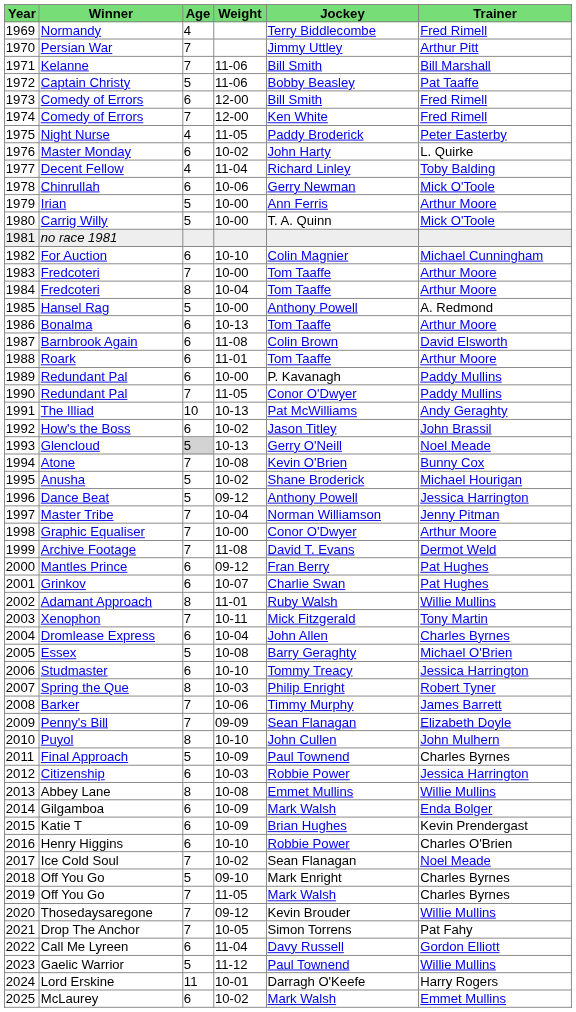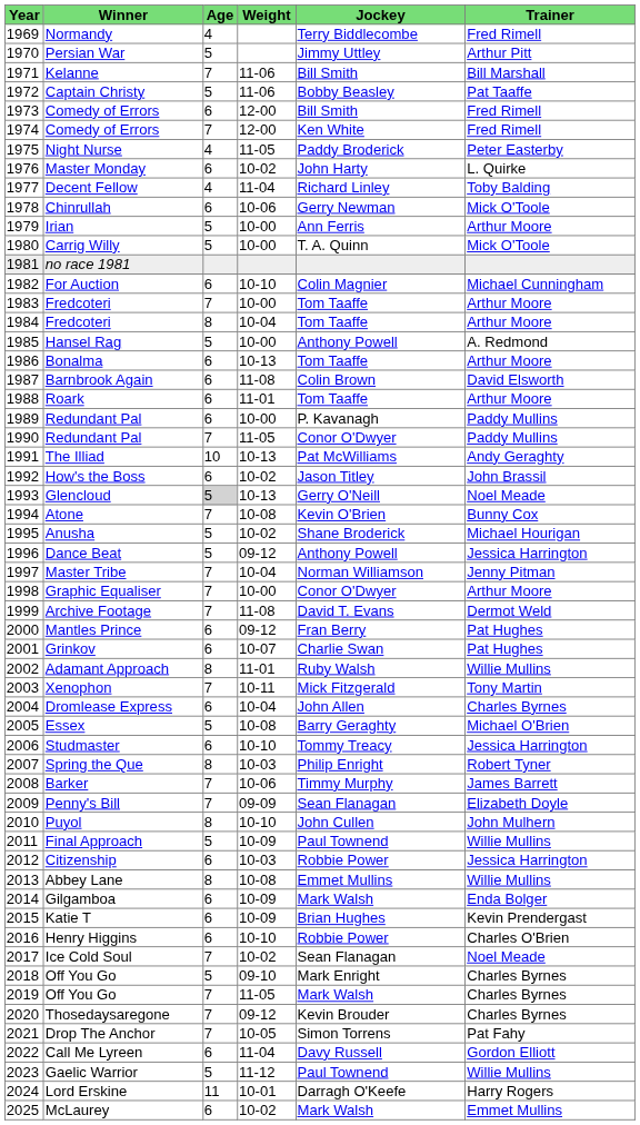 <table class = "sortable" | border="1" style="border-collapse: collapse; font-size:90%">
 <tr bgcolor="#77dd77" align="center">
 <th width="36px"><strong>Year</strong><br></th>
 <th width="160px"><strong>Winner</strong><br></th>
 <th width="32px"><strong>Age</strong><br></th>
 <th width="56px"><strong>Weight</strong><br></th>
 <th width="180px"><strong>Jockey</strong><br></th>
 <th width="180px"><strong>Trainer</strong><br></th>
 </tr>
 <tr>
 <td>1969</td>
 <td><a href='#'>Normandy</a></td>
 <td>4</td>
 <td></td>
 <td><a href='#'>Terry Biddlecombe</a></td>
 <td><a href='#'>Fred Rimell</a></td>
 </tr>
 <tr>
 <td>1970</td>
 <td><a href='#'>Persian War</a></td>
-<td>7</td>
+<td>5</td>
 <td></td>
 <td><a href='#'>Jimmy Uttley</a></td>
 <td><a href='#'>Arthur Pitt</a></td>
 </tr>
 <tr>
 <td>1971</td>
 <td><a href='#'>Kelanne</a></td>
 <td>7</td>
 <td>11-06</td>
 <td><a href='#'>Bill Smith</a></td>
 <td><a href='#'>Bill Marshall</a></td>
 </tr>
 <tr>
 <td>1972</td>
 <td><a href='#'>Captain Christy</a></td>
 <td>5</td>
 <td>11-06</td>
 <td><a href='#'>Bobby Beasley</a></td>
 <td><a href='#'>Pat Taaffe</a></td>
 </tr>
 <tr>
 <td>1973</td>
 <td><a href='#'>Comedy of Errors</a></td>
 <td>6</td>
 <td>12-00</td>
 <td><a href='#'>Bill Smith</a></td>
 <td><a href='#'>Fred Rimell</a></td>
 </tr>
 <tr>
 <td>1974</td>
 <td><a href='#'>Comedy of Errors</a></td>
 <td>7</td>
 <td>12-00</td>
 <td><a href='#'>Ken White</a></td>
 <td><a href='#'>Fred Rimell</a></td>
 </tr>
 <tr>
 <td>1975</td>
 <td><a href='#'>Night Nurse</a></td>
 <td>4</td>
 <td>11-05</td>
 <td><a href='#'>Paddy Broderick</a></td>
 <td><a href='#'>Peter Easterby</a></td>
 </tr>
 <tr>
 <td>1976</td>
 <td><a href='#'>Master Monday</a></td>
 <td>6</td>
 <td>10-02</td>
 <td><a href='#'>John Harty</a></td>
 <td>L. Quirke</td>
 </tr>
 <tr>
 <td>1977</td>
 <td><a href='#'>Decent Fellow</a></td>
 <td>4</td>
 <td>11-04</td>
 <td><a href='#'>Richard Linley</a></td>
 <td><a href='#'>Toby Balding</a></td>
 </tr>
 <tr>
 <td>1978</td>
 <td><a href='#'>Chinrullah</a></td>
 <td>6</td>
 <td>10-06</td>
 <td><a href='#'>Gerry Newman</a></td>
 <td><a href='#'>Mick O'Toole</a></td>
 </tr>
 <tr>
 <td>1979</td>
 <td><a href='#'>Irian</a></td>
 <td>5</td>
 <td>10-00</td>
 <td><a href='#'>Ann Ferris</a></td>
 <td><a href='#'>Arthur Moore</a></td>
 </tr>
 <tr>
 <td>1980</td>
 <td><a href='#'>Carrig Willy</a></td>
 <td>5</td>
 <td>10-00</td>
 <td>T. A. Quinn</td>
 <td><a href='#'>Mick O'Toole</a></td>
 </tr>
 <tr bgcolor="#eeeeee">
 <td><span>1981</span></td>
 <td><em>no race 1981</em></td>
 <td></td>
 <td></td>
 <td></td>
 <td></td>
 </tr>
 <tr>
 <td>1982</td>
 <td><a href='#'>For Auction</a></td>
 <td>6</td>
 <td>10-10</td>
 <td><a href='#'>Colin Magnier</a></td>
 <td><a href='#'>Michael Cunningham</a></td>
 </tr>
 <tr>
 <td>1983</td>
 <td><a href='#'>Fredcoteri</a></td>
 <td>7</td>
 <td>10-00</td>
 <td><a href='#'>Tom Taaffe</a></td>
 <td><a href='#'>Arthur Moore</a></td>
 </tr>
 <tr>
 <td>1984</td>
 <td><a href='#'>Fredcoteri</a></td>
 <td>8</td>
 <td>10-04</td>
 <td><a href='#'>Tom Taaffe</a></td>
 <td><a href='#'>Arthur Moore</a></td>
 </tr>
 <tr>
 <td>1985</td>
 <td><a href='#'>Hansel Rag</a></td>
 <td>5</td>
 <td>10-00</td>
 <td><a href='#'>Anthony Powell</a></td>
 <td>A. Redmond</td>
 </tr>
 <tr>
 <td>1986</td>
 <td><a href='#'>Bonalma</a></td>
 <td>6</td>
 <td>10-13</td>
 <td><a href='#'>Tom Taaffe</a></td>
 <td><a href='#'>Arthur Moore</a></td>
 </tr>
 <tr>
 <td>1987</td>
 <td><a href='#'>Barnbrook Again</a></td>
 <td>6</td>
 <td>11-08</td>
 <td><a href='#'>Colin Brown</a></td>
 <td><a href='#'>David Elsworth</a></td>
 </tr>
 <tr>
 <td>1988</td>
 <td><a href='#'>Roark</a></td>
 <td>6</td>
 <td>11-01</td>
 <td><a href='#'>Tom Taaffe</a></td>
 <td><a href='#'>Arthur Moore</a></td>
 </tr>
 <tr>
 <td>1989</td>
 <td><a href='#'>Redundant Pal</a></td>
 <td>6</td>
 <td>10-00</td>
 <td>P. Kavanagh</td>
 <td><a href='#'>Paddy Mullins</a></td>
 </tr>
 <tr>
 <td>1990</td>
 <td><a href='#'>Redundant Pal</a></td>
 <td>7</td>
 <td>11-05</td>
 <td><a href='#'>Conor O'Dwyer</a></td>
 <td><a href='#'>Paddy Mullins</a></td>
 </tr>
 <tr>
 <td>1991</td>
 <td><a href='#'>The Illiad</a> </td>
 <td>10</td>
 <td>10-13</td>
 <td><a href='#'>Pat McWilliams</a></td>
 <td><a href='#'>Andy Geraghty</a></td>
 </tr>
 <tr>
 <td>1992</td>
 <td><a href='#'>How's the Boss</a></td>
 <td>6</td>
 <td>10-02</td>
 <td><a href='#'>Jason Titley</a></td>
 <td><a href='#'>John Brassil</a></td>
 </tr>
 <tr>
 <td>1993</td>
 <td><a href='#'>Glencloud</a></td>
 <td style="background: lightgrey;">5</td>
 <td>10-13</td>
 <td><a href='#'>Gerry O'Neill</a></td>
 <td><a href='#'>Noel Meade</a></td>
 </tr>
 <tr>
 <td>1994</td>
 <td><a href='#'>Atone</a></td>
 <td>7</td>
 <td>10-08</td>
 <td><a href='#'>Kevin O'Brien</a></td>
 <td><a href='#'>Bunny Cox</a></td>
 </tr>
 <tr>
 <td>1995</td>
 <td><a href='#'>Anusha</a></td>
 <td>5</td>
 <td>10-02</td>
 <td><a href='#'>Shane Broderick</a></td>
 <td><a href='#'>Michael Hourigan</a></td>
 </tr>
 <tr>
 <td>1996</td>
 <td><a href='#'>Dance Beat</a></td>
 <td>5</td>
 <td>09-12</td>
 <td><a href='#'>Anthony Powell</a></td>
 <td><a href='#'>Jessica Harrington</a></td>
 </tr>
 <tr>
 <td>1997</td>
 <td><a href='#'>Master Tribe</a></td>
 <td>7</td>
 <td>10-04</td>
 <td><a href='#'>Norman Williamson</a></td>
 <td><a href='#'>Jenny Pitman</a></td>
 </tr>
 <tr>
 <td>1998</td>
 <td><a href='#'>Graphic Equaliser</a></td>
 <td>7</td>
 <td>10-00</td>
 <td><a href='#'>Conor O'Dwyer</a></td>
 <td><a href='#'>Arthur Moore</a></td>
 </tr>
 <tr>
 <td>1999</td>
 <td><a href='#'>Archive Footage</a></td>
 <td>7</td>
 <td>11-08</td>
 <td><a href='#'>David T. Evans</a></td>
 <td><a href='#'>Dermot Weld</a></td>
 </tr>
 <tr>
 <td>2000</td>
 <td><a href='#'>Mantles Prince</a></td>
 <td>6</td>
 <td>09-12</td>
 <td><a href='#'>Fran Berry</a></td>
 <td><a href='#'>Pat Hughes</a></td>
 </tr>
 <tr>
 <td>2001</td>
 <td><a href='#'>Grinkov</a></td>
 <td>6</td>
 <td>10-07</td>
 <td><a href='#'>Charlie Swan</a></td>
 <td><a href='#'>Pat Hughes</a></td>
 </tr>
 <tr>
 <td>2002</td>
 <td><a href='#'>Adamant Approach</a></td>
 <td>8</td>
 <td>11-01</td>
 <td><a href='#'>Ruby Walsh</a></td>
 <td><a href='#'>Willie Mullins</a></td>
 </tr>
 <tr>
 <td>2003</td>
 <td><a href='#'>Xenophon</a></td>
 <td>7</td>
 <td>10-11</td>
 <td><a href='#'>Mick Fitzgerald</a></td>
 <td><a href='#'>Tony Martin</a></td>
 </tr>
 <tr>
 <td>2004</td>
 <td><a href='#'>Dromlease Express</a></td>
 <td>6</td>
 <td>10-04</td>
 <td><a href='#'>John Allen</a></td>
 <td><a href='#'>Charles Byrnes</a></td>
 </tr>
 <tr>
 <td>2005</td>
 <td><a href='#'>Essex</a></td>
 <td>5</td>
 <td>10-08</td>
 <td><a href='#'>Barry Geraghty</a></td>
 <td><a href='#'>Michael O'Brien</a></td>
 </tr>
 <tr>
 <td>2006</td>
 <td><a href='#'>Studmaster</a></td>
 <td>6</td>
 <td>10-10</td>
 <td><a href='#'>Tommy Treacy</a></td>
 <td><a href='#'>Jessica Harrington</a></td>
 </tr>
 <tr>
 <td>2007</td>
 <td><a href='#'>Spring the Que</a></td>
 <td>8</td>
 <td>10-03</td>
 <td><a href='#'>Philip Enright</a></td>
 <td><a href='#'>Robert Tyner</a></td>
 </tr>
 <tr>
 <td>2008</td>
 <td><a href='#'>Barker</a></td>
 <td>7</td>
 <td>10-06</td>
 <td><a href='#'>Timmy Murphy</a></td>
 <td><a href='#'>James Barrett</a></td>
 </tr>
 <tr>
 <td>2009</td>
 <td><a href='#'>Penny's Bill</a></td>
 <td>7</td>
 <td>09-09</td>
 <td><a href='#'>Sean Flanagan</a></td>
 <td><a href='#'>Elizabeth Doyle</a></td>
 </tr>
 <tr>
 <td>2010</td>
 <td><a href='#'>Puyol</a></td>
 <td>8</td>
 <td>10-10</td>
 <td><a href='#'>John Cullen</a></td>
 <td><a href='#'>John Mulhern</a></td>
 </tr>
 <tr>
 <td>2011</td>
 <td><a href='#'>Final Approach</a></td>
 <td>5</td>
 <td>10-09</td>
 <td><a href='#'>Paul Townend</a></td>
-<td>Charles Byrnes</td>
+<td><a href='#'>Willie Mullins</a></td>
 </tr>
 <tr>
 <td>2012</td>
 <td><a href='#'>Citizenship</a></td>
 <td>6</td>
 <td>10-03</td>
 <td><a href='#'>Robbie Power</a></td>
 <td><a href='#'>Jessica Harrington</a></td>
 </tr>
 <tr>
 <td>2013</td>
 <td>Abbey Lane</td>
 <td>8</td>
 <td>10-08</td>
 <td><a href='#'>Emmet Mullins</a></td>
 <td><a href='#'>Willie Mullins</a></td>
 </tr>
 <tr>
 <td>2014</td>
 <td>Gilgamboa</td>
 <td>6</td>
 <td>10-09</td>
 <td><a href='#'>Mark Walsh</a></td>
 <td><a href='#'>Enda Bolger</a></td>
 </tr>
 <tr>
 <td>2015</td>
 <td>Katie T</td>
 <td>6</td>
 <td>10-09</td>
 <td><a href='#'>Brian Hughes</a></td>
 <td>Kevin Prendergast</td>
 </tr>
 <tr>
 <td>2016</td>
 <td>Henry Higgins</td>
 <td>6</td>
 <td>10-10</td>
 <td><a href='#'>Robbie Power</a></td>
 <td>Charles O'Brien</td>
 </tr>
 <tr>
 <td>2017</td>
 <td>Ice Cold Soul</td>
 <td>7</td>
 <td>10-02</td>
 <td>Sean Flanagan</td>
 <td><a href='#'>Noel Meade</a></td>
 </tr>
 <tr>
 <td>2018</td>
 <td>Off You Go</td>
 <td>5</td>
 <td>09-10</td>
 <td>Mark Enright</td>
 <td>Charles Byrnes</td>
 </tr>
 <tr>
 <td>2019</td>
 <td>Off You Go</td>
 <td>7</td>
 <td>11-05</td>
 <td><a href='#'>Mark Walsh</a></td>
 <td>Charles Byrnes</td>
 </tr>
 <tr>
 <td>2020</td>
 <td>Thosedaysaregone</td>
 <td>7</td>
 <td>09-12</td>
 <td>Kevin Brouder</td>
-<td><a href='#'>Willie Mullins</a></td>
+<td>Charles Byrnes</td>
 </tr>
 <tr>
 <td>2021</td>
 <td>Drop The Anchor</td>
 <td>7</td>
 <td>10-05</td>
 <td>Simon Torrens</td>
 <td>Pat Fahy</td>
 </tr>
 <tr>
 <td>2022</td>
 <td>Call Me Lyreen</td>
 <td>6</td>
 <td>11-04</td>
 <td><a href='#'>Davy Russell</a></td>
 <td><a href='#'>Gordon Elliott</a></td>
 </tr>
 <tr>
 <td>2023</td>
 <td>Gaelic Warrior</td>
 <td>5</td>
 <td>11-12</td>
 <td><a href='#'>Paul Townend</a></td>
 <td><a href='#'>Willie Mullins</a></td>
 </tr>
 <tr>
 <td>2024</td>
 <td>Lord Erskine</td>
 <td>11</td>
 <td>10-01</td>
 <td>Darragh O'Keefe</td>
 <td>Harry Rogers</td>
 </tr>
 <tr>
 <td>2025</td>
 <td>McLaurey</td>
 <td>6</td>
 <td>10-02</td>
 <td><a href='#'>Mark Walsh</a></td>
 <td><a href='#'>Emmet Mullins</a></td>
 </tr>
 </table>
